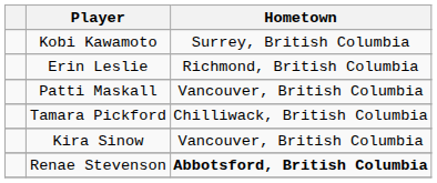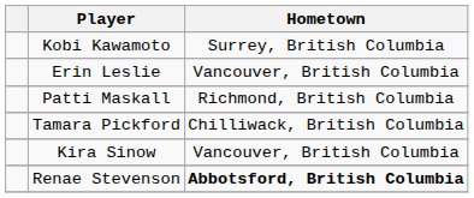 <table class="wikitable" style="text-align:center">
 <tr>
 <th width=5%></th>
 <th !width=10%>Player</th>
 <th !width=10%>Hometown</th>
 </tr>
 <tr>
 </tr>
 <tr>
 <td></td>
 <td>Kobi Kawamoto</td>
 <td>Surrey, British Columbia</td>
 </tr>
 <tr>
 </tr>
 <tr>
 <td></td>
 <td>Erin Leslie</td>
-<td>Richmond, British Columbia</td>
+<td>Vancouver, British Columbia</td>
 </tr>
 <tr>
 </tr>
 <tr>
 <td></td>
 <td>Patti Maskall</td>
-<td>Vancouver, British Columbia</td>
+<td>Richmond, British Columbia</td>
 </tr>
 <tr>
 </tr>
 <tr>
 <td></td>
 <td>Tamara Pickford</td>
 <td>Chilliwack, British Columbia</td>
 </tr>
 <tr>
 </tr>
 <tr>
 <td></td>
 <td>Kira Sinow</td>
 <td>Vancouver, British Columbia</td>
 </tr>
 <tr>
 </tr>
 <tr>
 <td></td>
 <td>Renae Stevenson</td>
 <td><strong>Abbotsford, British Columbia</strong></td>
 </tr>
 <tr>
 </tr>
 </table>
